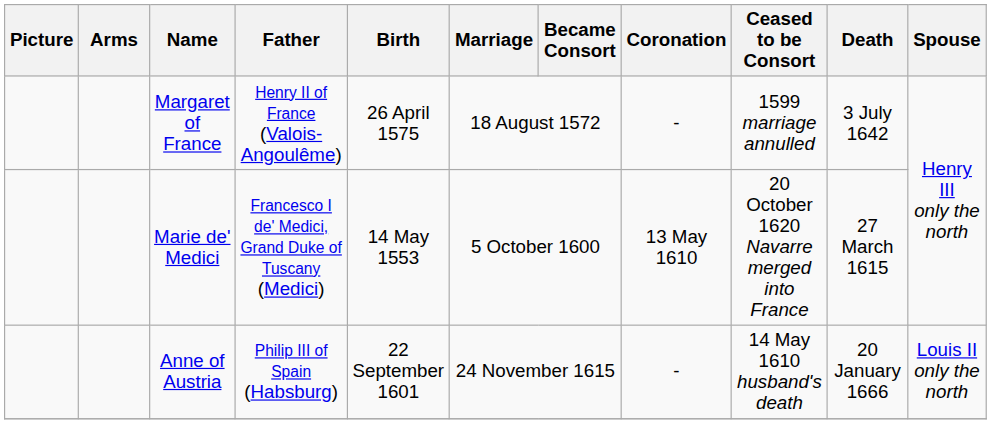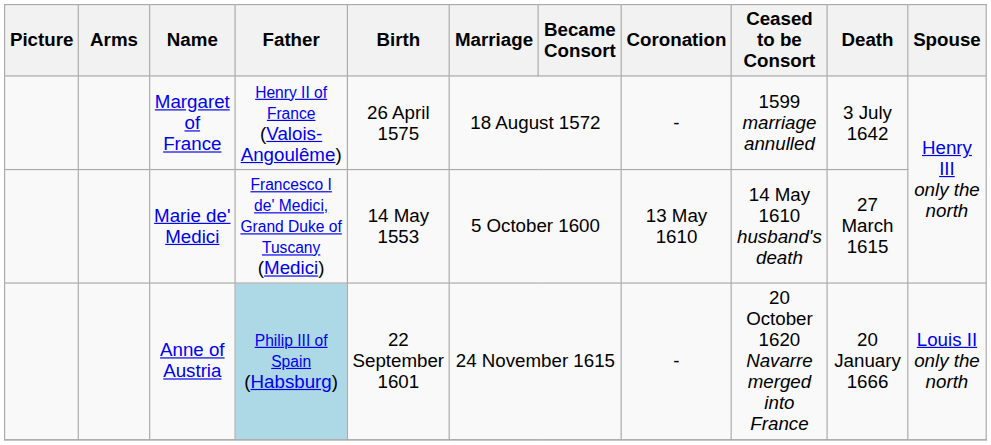 <table width=95% class="wikitable">
 <tr>
 <th width = "7%">Picture</th>
 <th width = "7%">Arms</th>
 <th width = "8%">Name</th>
 <th width = "8%">Father</th>
 <th width = "8%">Birth</th>
 <th width = "8%">Marriage</th>
 <th width = "8%">Became Consort</th>
 <th width = "7%">Coronation</th>
 <th width = "7%">Ceased to be Consort</th>
 <th width = "8%">Death</th>
 <th width = "6%">Spouse</th>
 </tr>
 <tr>
 <td align="center"></td>
 <td align="center"></td>
 <td align="center"><a href='#'>Margaret of France</a></td>
 <td align="center"><small><a href='#'>Henry II of France</a></small><br>(<a href='#'>Valois-Angoulême</a>)</td>
 <td align="center">26 April 1575</td>
 <td align="center" colspan="2">18 August 1572</td>
 <td align="center">-</td>
 <td align="center">1599<br><em>marriage annulled</em></td>
 <td align="center">3 July 1642</td>
 <td align="center" rowspan="2"><a href='#'>Henry III</a><br><em>only the north</em></td>
 </tr>
 <tr>
 <td align="center"></td>
 <td align="center"></td>
 <td align="center"><a href='#'>Marie de' Medici</a></td>
 <td align="center"><small><a href='#'>Francesco I de' Medici, Grand Duke of Tuscany</a></small><br>(<a href='#'>Medici</a>)</td>
 <td align="center">14 May 1553</td>
 <td align="center" colspan="2">5 October 1600</td>
 <td align="center">13 May 1610</td>
-<td align="center">20 October 1620<br><em>Navarre merged into France</em></td>
+<td align="center">14 May 1610<br><em>husband's death</em></td>
 <td align="center">27 March 1615</td>
 </tr>
 <tr>
 <td align="center"></td>
 <td align="center"></td>
 <td align="center"><a href='#'>Anne of Austria</a></td>
-<td align="center"><small><a href='#'>Philip III of Spain</a></small><br>(<a href='#'>Habsburg</a>)</td>
+<td align="center" style="background: lightblue;"><small><a href='#'>Philip III of Spain</a></small><br>(<a href='#'>Habsburg</a>)</td>
 <td align="center">22 September 1601</td>
 <td align="center" colspan="2">24 November 1615</td>
 <td align="center">-</td>
-<td align="center">14 May 1610<br><em>husband's death</em></td>
+<td align="center">20 October 1620<br><em>Navarre merged into France</em></td>
 <td align="center">20 January 1666</td>
 <td align="center"><a href='#'>Louis II</a><br><em>only the north</em></td>
 </tr>
 <tr>
 </tr>
 </table>
